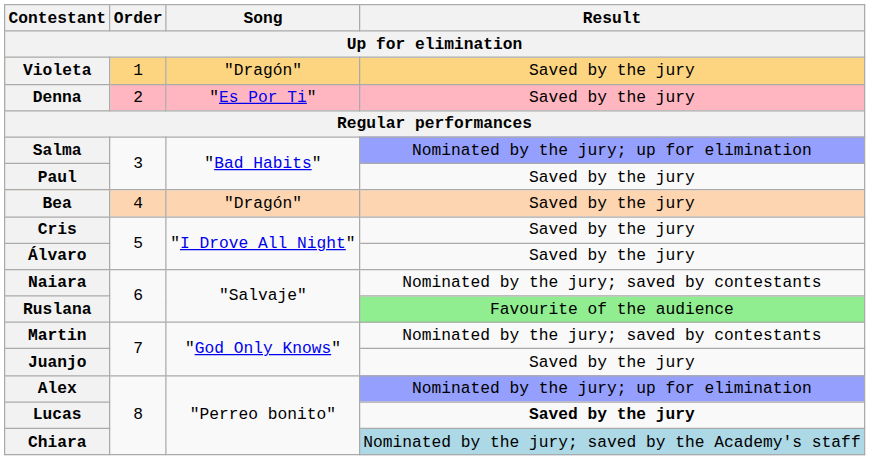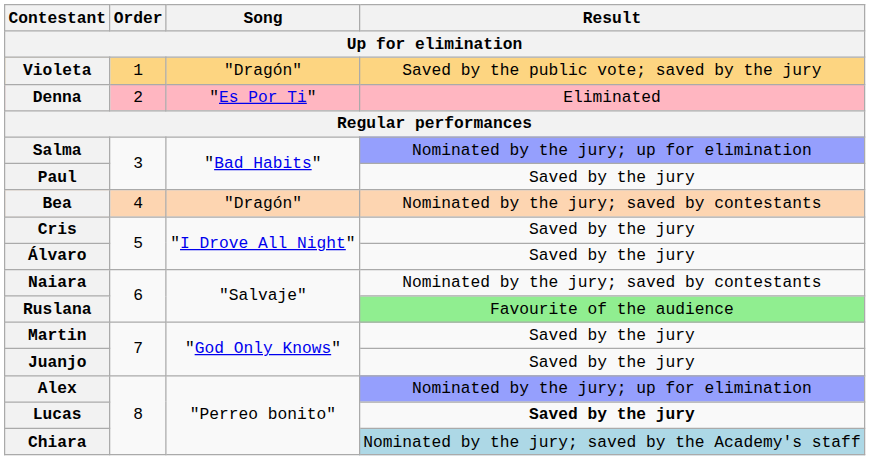 <table class="wikitable sortable plainrowheaders" style="text-align:center;">
 <tr>
 <th scope="col">Contestant</th>
 <th scope="col">Order</th>
 <th scope="col">Song</th>
 <th scope="col">Result</th>
 </tr>
 <tr>
 <th colspan="4">Up for elimination</th>
 </tr>
 <tr bgcolor=#fdd581>
 <th scope="row">Violeta</th>
 <td>1</td>
 <td>"Dragón"</td>
-<td>Saved by the jury</td>
+<td>Saved by the public vote; saved by the jury</td>
 </tr>
 <tr bgcolor=lightpink>
 <th scope="row">Denna</th>
 <td>2</td>
 <td>"<a href='#'>Es Por Ti</a>"</td>
-<td>Saved by the jury</td>
+<td>Eliminated</td>
 </tr>
 <tr>
 <th colspan="4">Regular performances</th>
 </tr>
 <tr>
 <th scope="row">Salma</th>
 <td rowspan=2>3</td>
 <td rowspan=2>"<a href='#'>Bad Habits</a>"</td>
 <td bgcolor=#959ffd>Nominated by the jury; up for elimination</td>
 </tr>
 <tr>
 <th scope="row">Paul</th>
 <td>Saved by the jury</td>
 </tr>
 <tr bgcolor=#fdd5b1>
 <th scope="row">Bea</th>
 <td>4</td>
 <td>"Dragón"</td>
-<td>Saved by the jury</td>
+<td>Nominated by the jury; saved by contestants</td>
 </tr>
 <tr>
 <th scope="row">Cris</th>
 <td rowspan=2>5</td>
 <td rowspan=2>"<a href='#'>I Drove All Night</a>"</td>
 <td>Saved by the jury</td>
 </tr>
 <tr>
 <th scope="row">Álvaro</th>
 <td>Saved by the jury</td>
 </tr>
 <tr>
 <th scope="row">Naiara</th>
 <td rowspan=2>6</td>
 <td rowspan=2>"Salvaje"</td>
 <td>Nominated by the jury; saved by contestants</td>
 </tr>
 <tr>
 <th scope="row">Ruslana</th>
 <td bgcolor=lightgreen>Favourite of the audience</td>
 </tr>
 <tr>
 <th scope="row">Martin</th>
 <td rowspan=2>7</td>
 <td rowspan=2>"<a href='#'>God Only Knows</a>"</td>
-<td>Nominated by the jury; saved by contestants</td>
+<td>Saved by the jury</td>
 </tr>
 <tr>
 <th scope="row">Juanjo</th>
 <td>Saved by the jury</td>
 </tr>
 <tr>
 <th scope="row">Alex</th>
 <td rowspan=3>8</td>
 <td rowspan=3>"Perreo bonito"</td>
 <td bgcolor=#959ffd>Nominated by the jury; up for elimination</td>
 </tr>
 <tr>
 <th scope="row">Lucas</th>
 <td><strong>Saved by the jury</strong></td>
 </tr>
 <tr>
 <th scope="row">Chiara</th>
 <td bgcolor=lightblue>Nominated by the jury; saved by the Academy's staff</td>
 </tr>
 </table>
